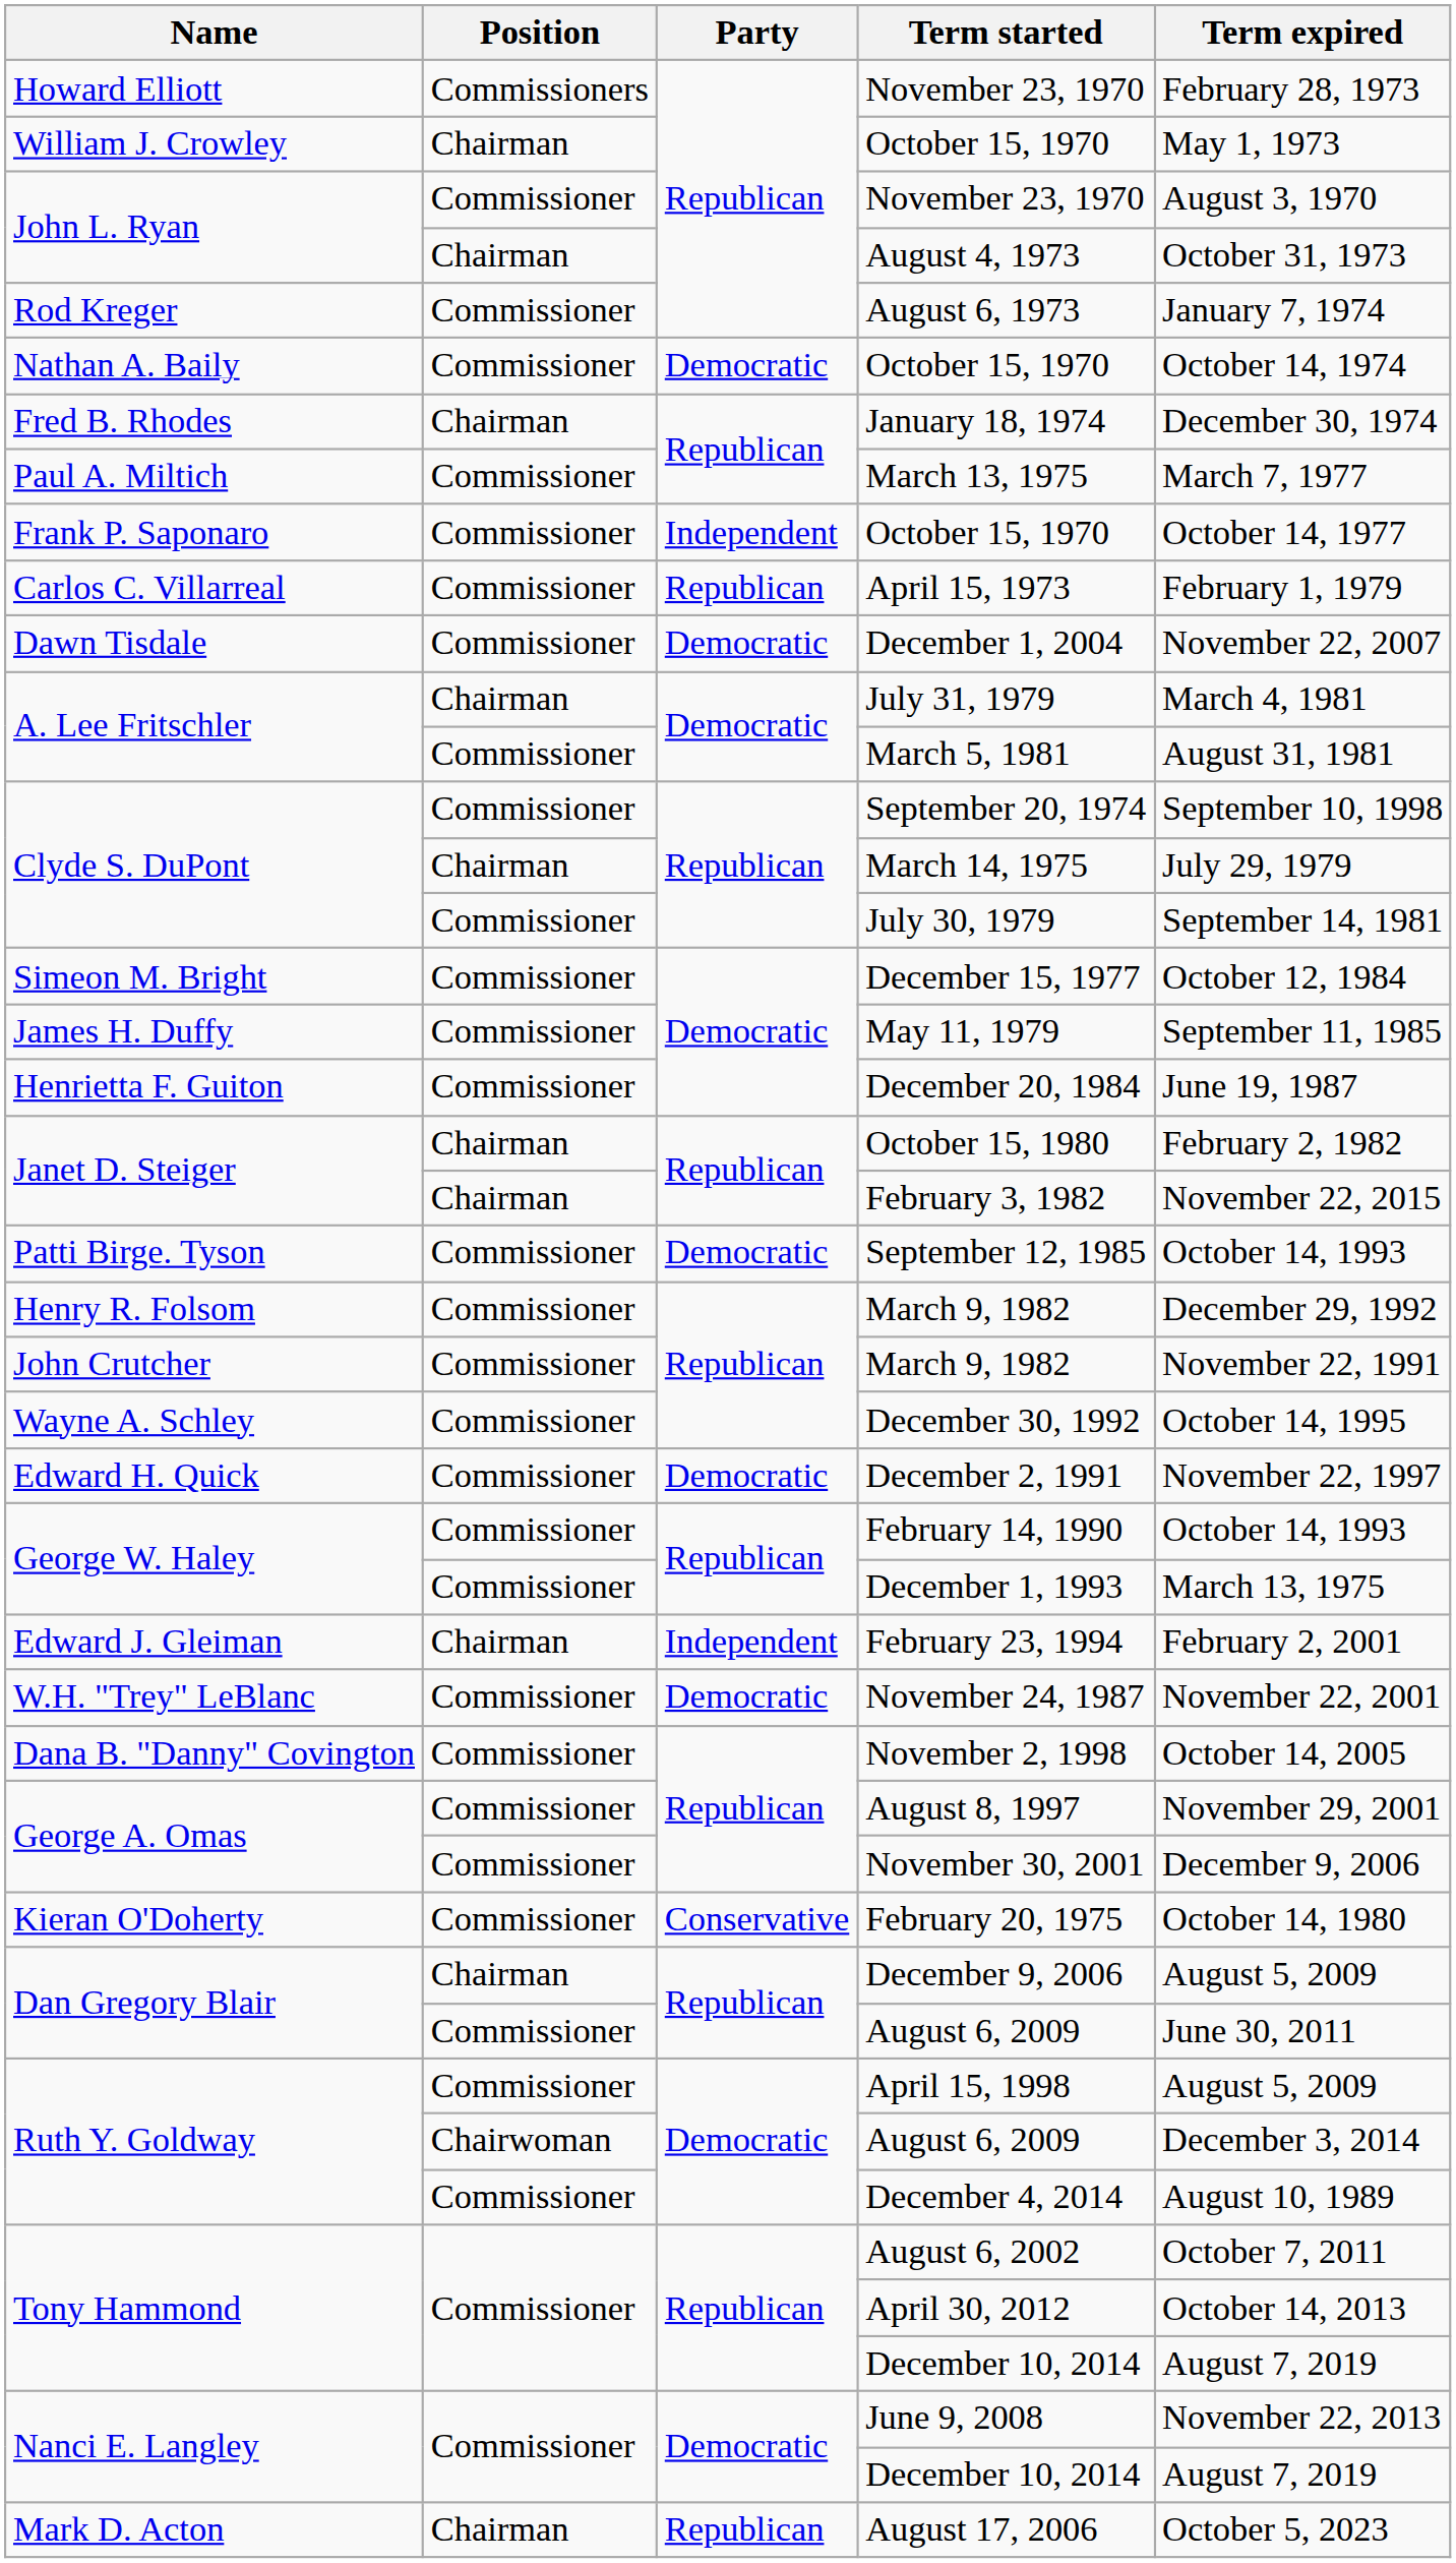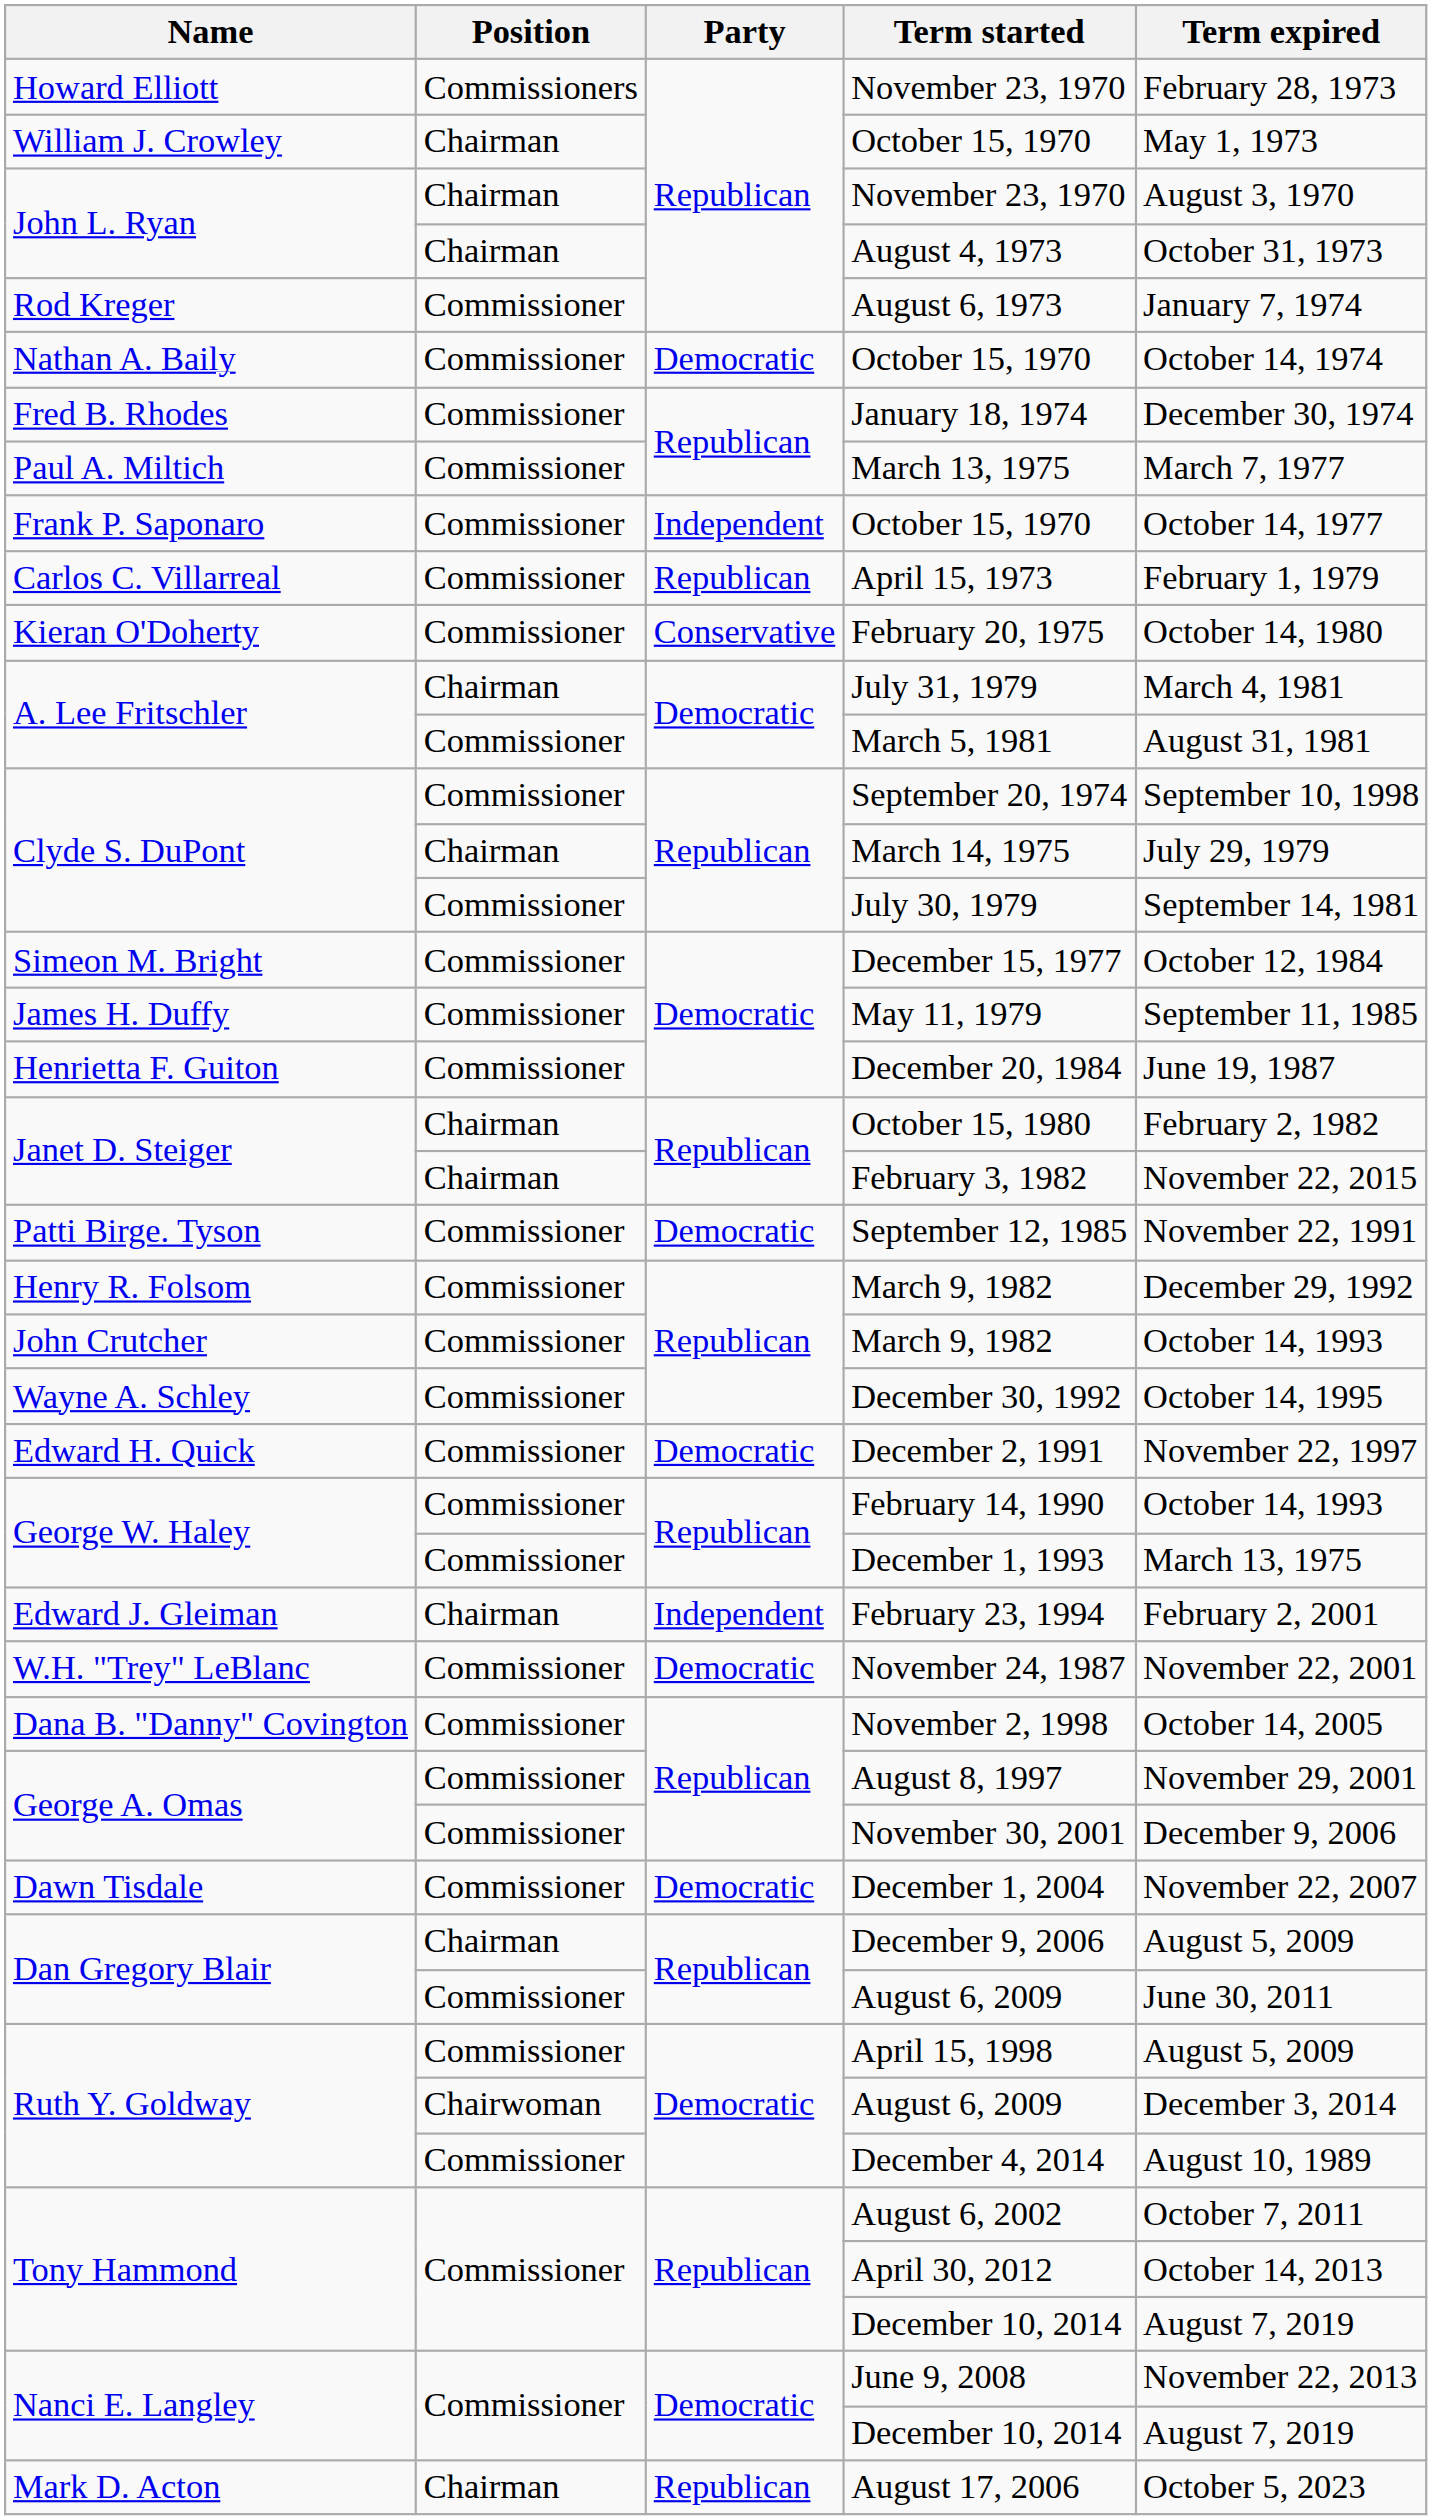 <table class="wikitable sortable">
 <tr>
 <th>Name</th>
 <th>Position</th>
 <th>Party</th>
 <th>Term started</th>
 <th>Term expired</th>
 </tr>
 <tr>
 <td><a href='#'>Howard Elliott</a></td>
 <td>Commissioners</td>
 <td rowspan=5 ><a href='#'>Republican</a></td>
 <td>November 23, 1970</td>
 <td>February 28, 1973</td>
 </tr>
 <tr>
 <td><a href='#'>William J. Crowley</a></td>
 <td>Chairman</td>
 <td>October 15, 1970</td>
 <td>May 1, 1973</td>
 </tr>
 <tr>
 <td rowspan=2><a href='#'>John L. Ryan</a></td>
-<td>Commissioner</td>
+<td>Chairman</td>
 <td>November 23, 1970</td>
 <td>August 3, 1970</td>
 </tr>
 <tr>
 <td>Chairman</td>
 <td>August 4, 1973</td>
 <td>October 31, 1973</td>
 </tr>
 <tr>
 <td><a href='#'>Rod Kreger</a></td>
 <td>Commissioner</td>
 <td>August 6, 1973</td>
 <td>January 7, 1974</td>
 </tr>
 <tr>
 <td><a href='#'>Nathan A. Baily</a></td>
 <td>Commissioner</td>
 <td><a href='#'>Democratic</a></td>
 <td>October 15, 1970</td>
 <td>October 14, 1974</td>
 </tr>
 <tr>
 <td><a href='#'>Fred B. Rhodes</a></td>
-<td>Chairman</td>
+<td>Commissioner</td>
 <td rowspan=2 ><a href='#'>Republican</a></td>
 <td>January 18, 1974</td>
 <td>December 30, 1974</td>
 </tr>
 <tr>
 <td><a href='#'>Paul A. Miltich</a></td>
 <td>Commissioner</td>
 <td>March 13, 1975</td>
 <td>March 7, 1977</td>
 </tr>
 <tr>
 <td><a href='#'>Frank P. Saponaro</a></td>
 <td>Commissioner</td>
 <td><a href='#'>Independent</a></td>
 <td>October 15, 1970</td>
 <td>October 14, 1977</td>
 </tr>
 <tr>
 <td><a href='#'>Carlos C. Villarreal</a></td>
 <td>Commissioner</td>
 <td><a href='#'>Republican</a></td>
 <td>April 15, 1973</td>
 <td>February 1, 1979</td>
 </tr>
 <tr>
-<td><a href='#'>Dawn Tisdale</a></td>
+<td><a href='#'>Kieran O'Doherty</a></td>
 <td>Commissioner</td>
-<td><a href='#'>Democratic</a></td>
-<td>December 1, 2004</td>
-<td>November 22, 2007</td>
+<td><a href='#'>Conservative</a></td>
+<td>February 20, 1975</td>
+<td>October 14, 1980</td>
 </tr>
 <tr>
 <td rowspan=2><a href='#'>A. Lee Fritschler</a></td>
 <td>Chairman</td>
 <td rowspan=2 ><a href='#'>Democratic</a></td>
 <td>July 31, 1979</td>
 <td>March 4, 1981</td>
 </tr>
 <tr>
 <td>Commissioner</td>
 <td>March 5, 1981</td>
 <td>August 31, 1981</td>
 </tr>
 <tr>
 <td rowspan=3><a href='#'>Clyde S. DuPont</a></td>
 <td>Commissioner</td>
 <td rowspan=3 ><a href='#'>Republican</a></td>
 <td>September 20, 1974</td>
 <td>September 10, 1998</td>
 </tr>
 <tr>
 <td>Chairman</td>
 <td>March 14, 1975</td>
 <td>July 29, 1979</td>
 </tr>
 <tr>
 <td>Commissioner</td>
 <td>July 30, 1979</td>
 <td>September 14, 1981</td>
 </tr>
 <tr>
 <td><a href='#'>Simeon M. Bright</a></td>
 <td>Commissioner</td>
 <td rowspan=3 ><a href='#'>Democratic</a></td>
 <td>December 15, 1977</td>
 <td>October 12, 1984</td>
 </tr>
 <tr>
 <td><a href='#'>James H. Duffy</a></td>
 <td>Commissioner</td>
 <td>May 11, 1979</td>
 <td>September 11, 1985</td>
 </tr>
 <tr>
 <td><a href='#'>Henrietta F. Guiton</a></td>
 <td>Commissioner</td>
 <td>December 20, 1984</td>
 <td>June 19, 1987</td>
 </tr>
 <tr>
 <td rowspan=2><a href='#'>Janet D. Steiger</a></td>
 <td>Chairman</td>
 <td rowspan=2 ><a href='#'>Republican</a></td>
 <td>October 15, 1980</td>
 <td>February 2, 1982</td>
 </tr>
 <tr>
 <td>Chairman</td>
 <td>February 3, 1982</td>
 <td>November 22, 2015</td>
 </tr>
 <tr>
 <td><a href='#'>Patti Birge. Tyson</a></td>
 <td>Commissioner</td>
 <td><a href='#'>Democratic</a></td>
 <td>September 12, 1985</td>
-<td>October 14, 1993</td>
+<td>November 22, 1991</td>
 </tr>
 <tr>
 <td><a href='#'>Henry R. Folsom</a></td>
 <td>Commissioner</td>
 <td rowspan=3 ><a href='#'>Republican</a></td>
 <td>March 9, 1982</td>
 <td>December 29, 1992</td>
 </tr>
 <tr>
 <td><a href='#'>John Crutcher</a></td>
 <td>Commissioner</td>
 <td>March 9, 1982</td>
-<td>November 22, 1991</td>
+<td>October 14, 1993</td>
 </tr>
 <tr>
 <td><a href='#'>Wayne A. Schley</a></td>
 <td>Commissioner</td>
 <td>December 30, 1992</td>
 <td>October 14, 1995</td>
 </tr>
 <tr>
 <td><a href='#'>Edward H. Quick</a></td>
 <td>Commissioner</td>
 <td><a href='#'>Democratic</a></td>
 <td>December 2, 1991</td>
 <td>November 22, 1997</td>
 </tr>
 <tr>
 <td rowspan=2><a href='#'>George W. Haley</a></td>
 <td>Commissioner</td>
 <td rowspan=2 ><a href='#'>Republican</a></td>
 <td>February 14, 1990</td>
 <td>October 14, 1993</td>
 </tr>
 <tr>
 <td>Commissioner</td>
 <td>December 1, 1993</td>
 <td>March 13, 1975</td>
 </tr>
 <tr>
 <td><a href='#'>Edward J. Gleiman</a></td>
 <td>Chairman</td>
 <td><a href='#'>Independent</a></td>
 <td>February 23, 1994</td>
 <td>February 2, 2001</td>
 </tr>
 <tr>
 <td><a href='#'>W.H. "Trey" LeBlanc</a></td>
 <td>Commissioner</td>
 <td><a href='#'>Democratic</a></td>
 <td>November 24, 1987</td>
 <td>November 22, 2001</td>
 </tr>
 <tr>
 <td><a href='#'>Dana B. "Danny" Covington</a></td>
 <td>Commissioner</td>
 <td rowspan=3 ><a href='#'>Republican</a></td>
 <td>November 2, 1998</td>
 <td>October 14, 2005</td>
 </tr>
 <tr>
 <td rowspan=2><a href='#'>George A. Omas</a></td>
 <td>Commissioner</td>
 <td>August 8, 1997</td>
 <td>November 29, 2001</td>
 </tr>
 <tr>
 <td>Commissioner</td>
 <td>November 30, 2001</td>
 <td>December 9, 2006</td>
 </tr>
 <tr>
-<td><a href='#'>Kieran O'Doherty</a></td>
+<td><a href='#'>Dawn Tisdale</a></td>
 <td>Commissioner</td>
-<td><a href='#'>Conservative</a></td>
-<td>February 20, 1975</td>
-<td>October 14, 1980</td>
+<td><a href='#'>Democratic</a></td>
+<td>December 1, 2004</td>
+<td>November 22, 2007</td>
 </tr>
 <tr>
 <td rowspan=2><a href='#'>Dan Gregory Blair</a></td>
 <td>Chairman</td>
 <td rowspan=2 ><a href='#'>Republican</a></td>
 <td>December 9, 2006</td>
 <td>August 5, 2009</td>
 </tr>
 <tr>
 <td>Commissioner</td>
 <td>August 6, 2009</td>
 <td>June 30, 2011</td>
 </tr>
 <tr>
 <td rowspan=3><a href='#'>Ruth Y. Goldway</a></td>
 <td>Commissioner</td>
 <td rowspan=3 ><a href='#'>Democratic</a></td>
 <td>April 15, 1998</td>
 <td>August 5, 2009</td>
 </tr>
 <tr>
 <td>Chairwoman</td>
 <td>August 6, 2009</td>
 <td>December 3, 2014</td>
 </tr>
 <tr>
 <td>Commissioner</td>
 <td>December 4, 2014</td>
 <td>August 10, 1989</td>
 </tr>
 <tr>
 <td rowspan=3><a href='#'>Tony Hammond</a></td>
 <td rowspan=3>Commissioner</td>
 <td rowspan=3 ><a href='#'>Republican</a></td>
 <td>August 6, 2002</td>
 <td>October 7, 2011</td>
 </tr>
 <tr>
 <td>April 30, 2012</td>
 <td>October 14, 2013</td>
 </tr>
 <tr>
 <td>December 10, 2014</td>
 <td>August 7, 2019</td>
 </tr>
 <tr>
 <td rowspan=2><a href='#'>Nanci E. Langley</a></td>
 <td rowspan=2>Commissioner</td>
 <td rowspan=2 ><a href='#'>Democratic</a></td>
 <td>June 9, 2008</td>
 <td>November 22, 2013</td>
 </tr>
 <tr>
 <td>December 10, 2014</td>
 <td>August 7, 2019</td>
 </tr>
 <tr>
 <td><a href='#'>Mark D. Acton</a></td>
 <td>Chairman</td>
 <td><a href='#'>Republican</a></td>
 <td>August 17, 2006</td>
 <td>October 5, 2023</td>
 </tr>
 </table>
